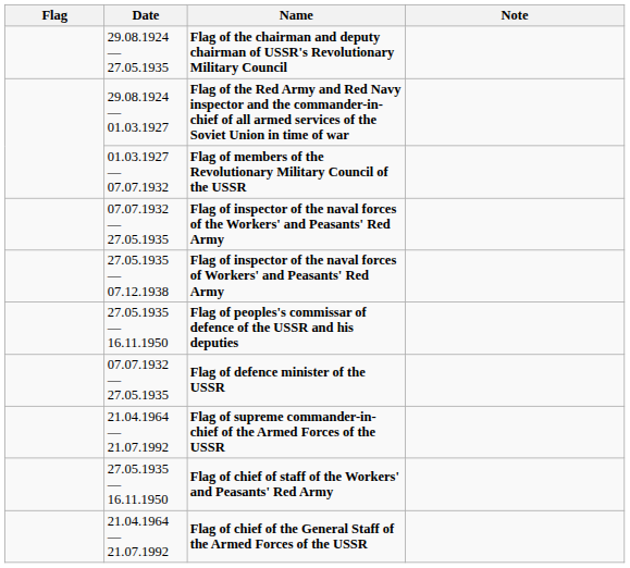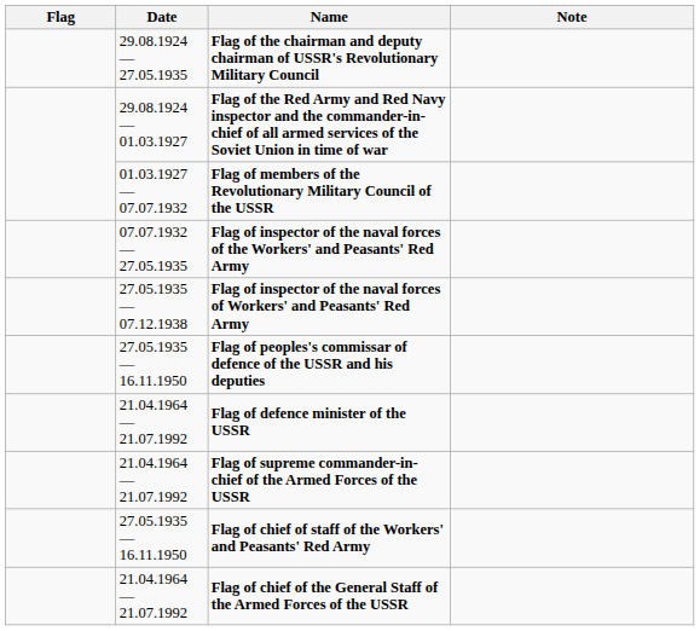 <table class="wikitable">
 <tr>
 <th width="110">Flag</th>
 <th width="90">Date</th>
 <th width="250">Name</th>
 <th width="250">Note</th>
 </tr>
 <tr>
 <td></td>
 <td>29.08.1924 — 27.05.1935</td>
 <td><strong>Flag of the chairman and deputy chairman of USSR's Revolutionary Military Council</strong></td>
 <td></td>
 </tr>
 <tr>
 <td rowspan="2"></td>
 <td>29.08.1924 — 01.03.1927</td>
 <td><strong>Flag of the Red Army and Red Navy inspector and the commander-in-chief of all armed services of the Soviet Union in time of war</strong></td>
 <td></td>
 </tr>
 <tr>
 <td>01.03.1927 — 07.07.1932</td>
 <td><strong>Flag of members of the Revolutionary Military Council of the USSR</strong></td>
 <td></td>
 </tr>
 <tr>
 <td></td>
 <td>07.07.1932 — 27.05.1935</td>
 <td><strong>Flag of inspector of the naval forces of the Workers' and Peasants' Red Army</strong></td>
 <td></td>
 </tr>
 <tr>
 <td></td>
 <td>27.05.1935 — 07.12.1938</td>
 <td><strong>Flag of inspector of the naval forces of Workers' and Peasants' Red Army</strong></td>
 <td></td>
 </tr>
 <tr>
 <td></td>
 <td>27.05.1935 — 16.11.1950</td>
 <td><strong>Flag of peoples's commissar of defence of the USSR and his deputies</strong></td>
 <td></td>
 </tr>
 <tr>
 <td></td>
-<td>07.07.1932 — 27.05.1935</td>
+<td>21.04.1964 — 21.07.1992</td>
 <td><strong>Flag of defence minister of the USSR</strong></td>
 <td></td>
 </tr>
 <tr>
 <td></td>
 <td>21.04.1964 — 21.07.1992</td>
 <td><strong>Flag of supreme commander-in-chief of the Armed Forces of the USSR</strong></td>
 <td></td>
 </tr>
 <tr>
 <td></td>
 <td>27.05.1935 — 16.11.1950</td>
 <td><strong>Flag of chief of staff of the Workers' and Peasants' Red Army</strong></td>
 <td></td>
 </tr>
 <tr>
 <td></td>
 <td>21.04.1964 — 21.07.1992</td>
 <td><strong>Flag of chief of the General Staff of the Armed Forces of the USSR</strong></td>
 <td></td>
 </tr>
 </table>
